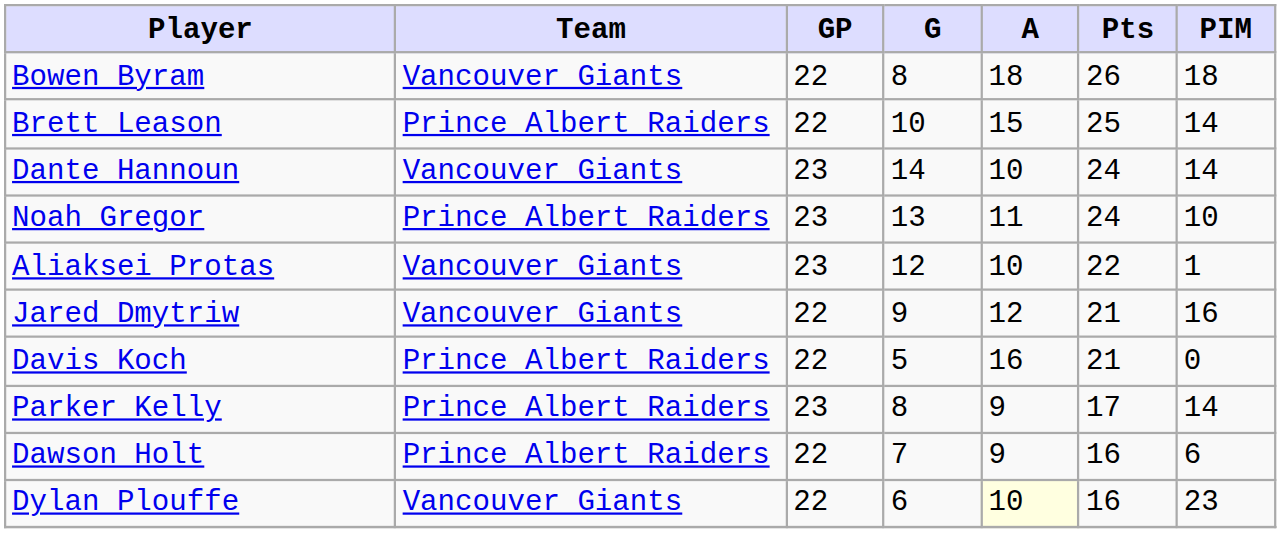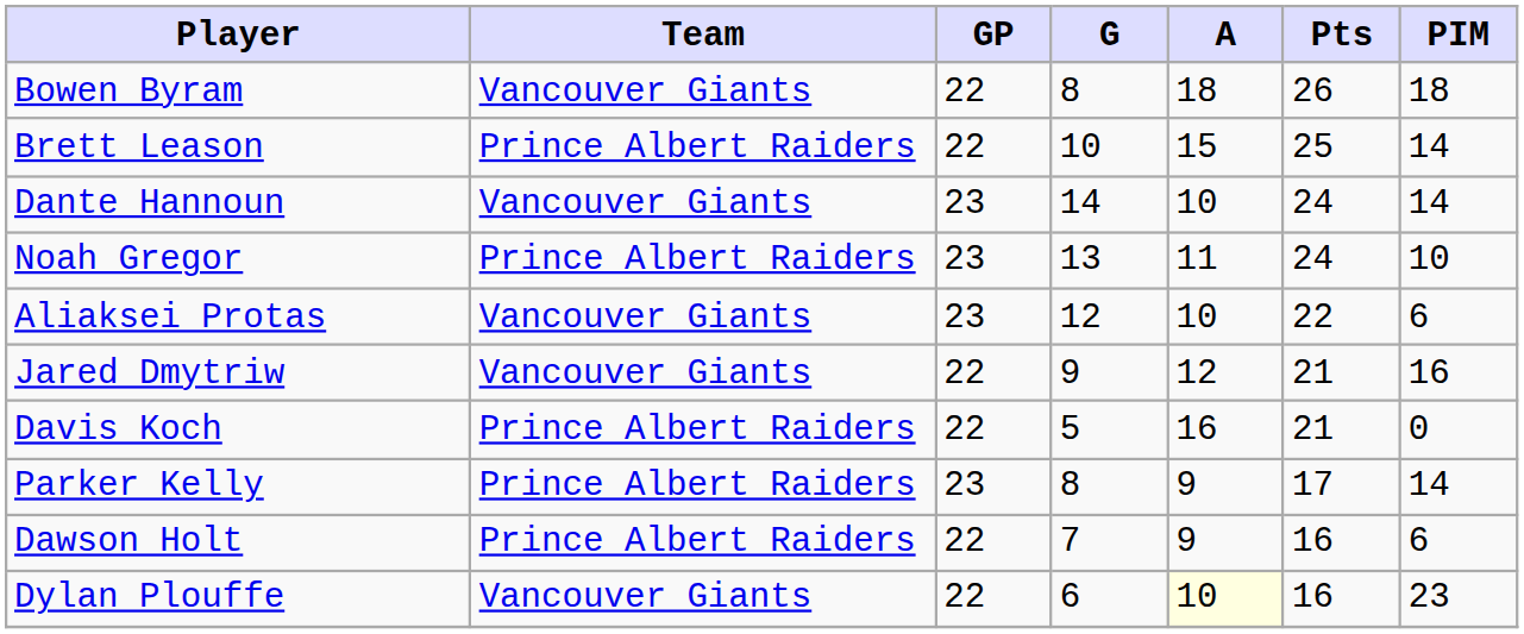 <table class="wikitable">
 <tr>
 <th style="background:#ddf; width:30%;">Player</th>
 <th style="background:#ddf; width:30%;">Team</th>
 <th style="background:#ddf; width:7.5%;">GP</th>
 <th style="background:#ddf; width:7.5%;">G</th>
 <th style="background:#ddf; width:7.5%;">A</th>
 <th style="background:#ddf; width:7.5%;">Pts</th>
 <th style="background:#ddf; width:7.5%;">PIM</th>
 </tr>
 <tr>
 <td><a href='#'>Bowen Byram</a></td>
 <td><a href='#'>Vancouver Giants</a></td>
 <td>22</td>
 <td>8</td>
 <td>18</td>
 <td>26</td>
 <td>18</td>
 </tr>
 <tr>
 <td><a href='#'>Brett Leason</a></td>
 <td><a href='#'>Prince Albert Raiders</a></td>
 <td>22</td>
 <td>10</td>
 <td>15</td>
 <td>25</td>
 <td>14</td>
 </tr>
 <tr>
 <td><a href='#'>Dante Hannoun</a></td>
 <td><a href='#'>Vancouver Giants</a></td>
 <td>23</td>
 <td>14</td>
 <td>10</td>
 <td>24</td>
 <td>14</td>
 </tr>
 <tr>
 <td><a href='#'>Noah Gregor</a></td>
 <td><a href='#'>Prince Albert Raiders</a></td>
 <td>23</td>
 <td>13</td>
 <td>11</td>
 <td>24</td>
 <td>10</td>
 </tr>
 <tr>
 <td><a href='#'>Aliaksei Protas</a></td>
 <td><a href='#'>Vancouver Giants</a></td>
 <td>23</td>
 <td>12</td>
 <td>10</td>
 <td>22</td>
-<td>1</td>
+<td>6</td>
 </tr>
 <tr>
 <td><a href='#'>Jared Dmytriw</a></td>
 <td><a href='#'>Vancouver Giants</a></td>
 <td>22</td>
 <td>9</td>
 <td>12</td>
 <td>21</td>
 <td>16</td>
 </tr>
 <tr>
 <td><a href='#'>Davis Koch</a></td>
 <td><a href='#'>Prince Albert Raiders</a></td>
 <td>22</td>
 <td>5</td>
 <td>16</td>
 <td>21</td>
 <td>0</td>
 </tr>
 <tr>
 <td><a href='#'>Parker Kelly</a></td>
 <td><a href='#'>Prince Albert Raiders</a></td>
 <td>23</td>
 <td>8</td>
 <td>9</td>
 <td>17</td>
 <td>14</td>
 </tr>
 <tr>
 <td><a href='#'>Dawson Holt</a></td>
 <td><a href='#'>Prince Albert Raiders</a></td>
 <td>22</td>
 <td>7</td>
 <td>9</td>
 <td>16</td>
 <td>6</td>
 </tr>
 <tr>
 <td><a href='#'>Dylan Plouffe</a></td>
 <td><a href='#'>Vancouver Giants</a></td>
 <td>22</td>
 <td>6</td>
 <td style="background: lightyellow;">10</td>
 <td>16</td>
 <td>23</td>
 </tr>
 <tr>
 </tr>
 </table>
